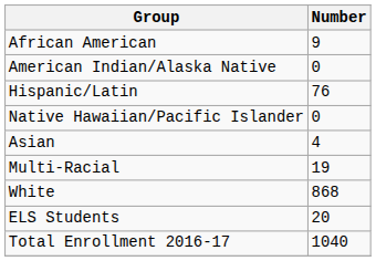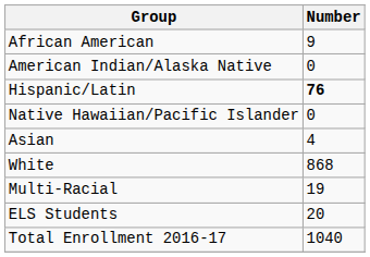 <table class="wikitable">
 <tr>
 <th>Group</th>
 <th>Number</th>
 </tr>
 <tr>
 <td>African American</td>
 <td>9</td>
 </tr>
 <tr>
 <td>American Indian/Alaska Native</td>
 <td>0</td>
 </tr>
 <tr>
 <td>Hispanic/Latin</td>
-<td>76</td>
+<td><strong>76</strong></td>
 </tr>
 <tr>
 <td>Native Hawaiian/Pacific Islander</td>
 <td>0</td>
 </tr>
 <tr>
 <td>Asian</td>
 <td>4</td>
 </tr>
 <tr>
+<td>White</td>
+<td>868</td>
+</tr>
+<tr>
 <td>Multi-Racial</td>
 <td>19</td>
-</tr>
-<tr>
-<td>White</td>
-<td>868</td>
 </tr>
 <tr>
 <td>ELS Students</td>
 <td>20</td>
 </tr>
 <tr>
 <td>Total Enrollment 2016-17</td>
 <td>1040</td>
 </tr>
 <tr>
 </tr>
 </table>
